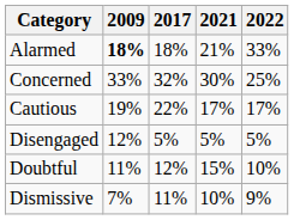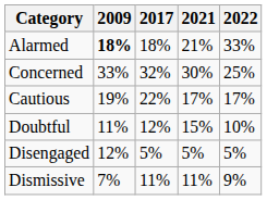 <table class="wikitable">
 <tr>
 <th>Category</th>
 <th>2009</th>
 <th>2017</th>
 <th>2021</th>
 <th>2022</th>
 </tr>
 <tr>
 <td>Alarmed</td>
 <td><strong>18%</strong></td>
 <td>18%</td>
 <td>21%</td>
 <td>33%</td>
 </tr>
 <tr>
 <td>Concerned</td>
 <td>33%</td>
 <td>32%</td>
 <td>30%</td>
 <td>25%</td>
 </tr>
 <tr>
 <td>Cautious</td>
 <td>19%</td>
 <td>22%</td>
 <td>17%</td>
 <td>17%</td>
 </tr>
 <tr>
+<td>Doubtful</td>
+<td>11%</td>
+<td>12%</td>
+<td>15%</td>
+<td>10%</td>
+</tr>
+<tr>
 <td>Disengaged</td>
 <td>12%</td>
 <td>5%</td>
 <td>5%</td>
 <td>5%</td>
 </tr>
 <tr>
-<td>Doubtful</td>
-<td>11%</td>
-<td>12%</td>
-<td>15%</td>
-<td>10%</td>
-</tr>
-<tr>
 <td>Dismissive</td>
 <td>7%</td>
 <td>11%</td>
-<td>10%</td>
+<td>11%</td>
 <td>9%</td>
 </tr>
 </table>
